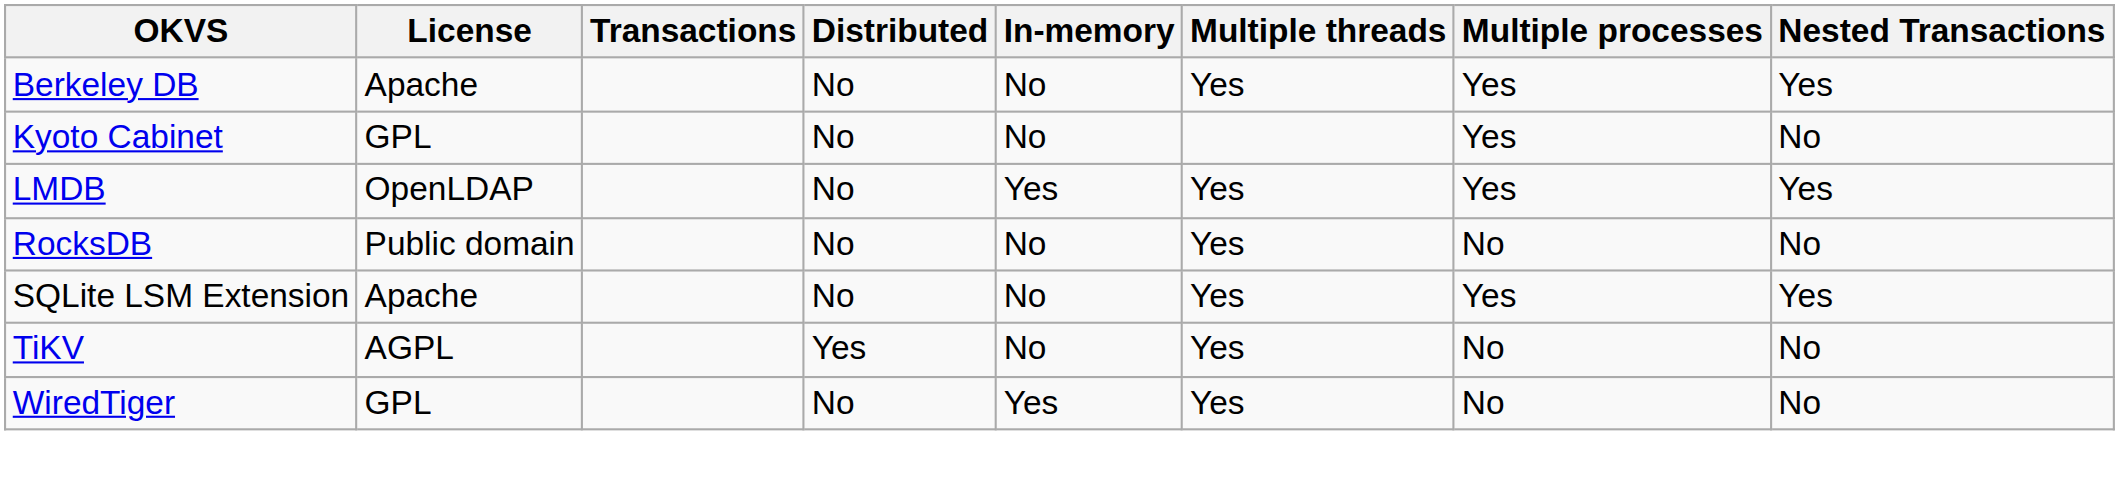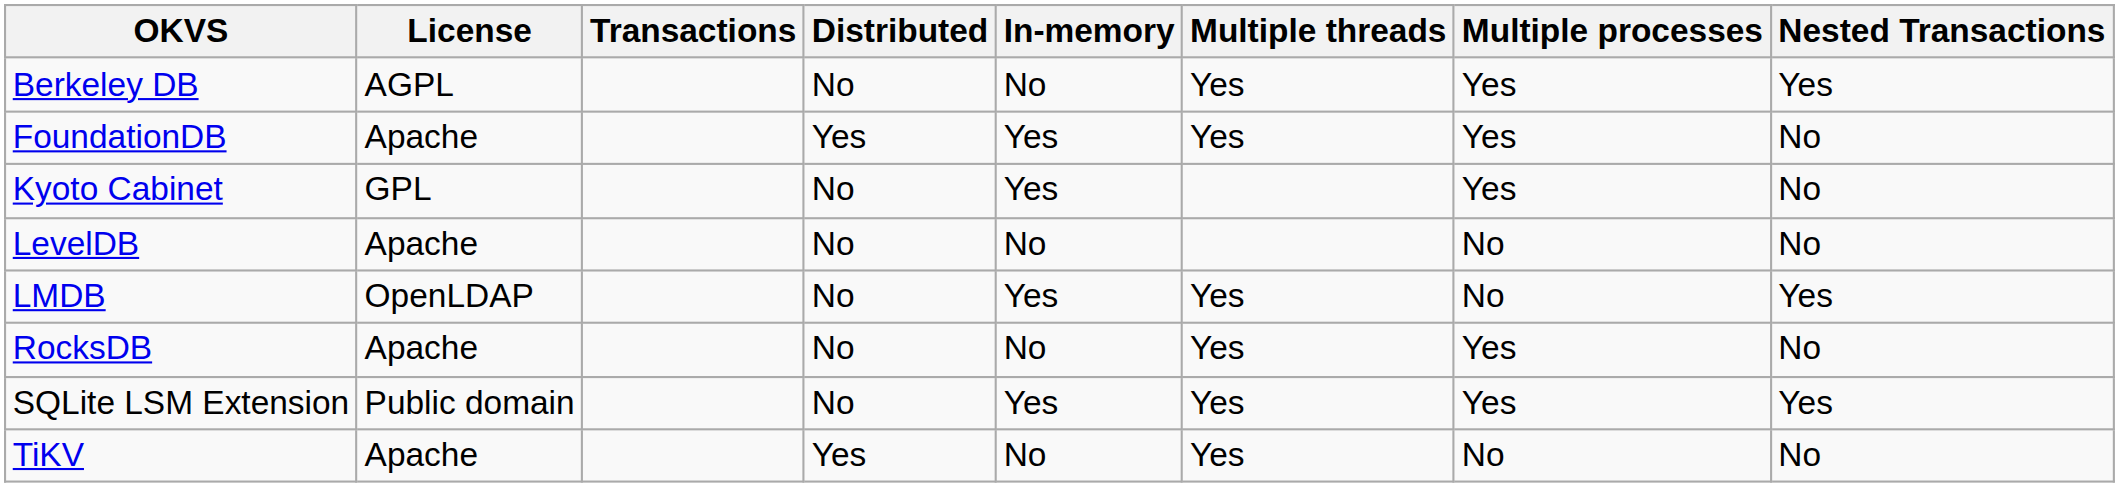 <table class="wikitable">
 <tr>
 <th>OKVS</th>
 <th>License</th>
 <th>Transactions</th>
 <th>Distributed</th>
 <th>In-memory</th>
 <th>Multiple threads</th>
 <th>Multiple processes</th>
 <th>Nested Transactions</th>
 </tr>
 <tr>
 <td><a href='#'>Berkeley DB</a></td>
-<td>Apache</td>
+<td>AGPL</td>
 <td></td>
 <td>No</td>
 <td>No</td>
 <td>Yes</td>
 <td>Yes</td>
 <td>Yes</td>
 </tr>
 <tr>
+<td><a href='#'>FoundationDB</a></td>
+<td>Apache</td>
+<td></td>
+<td>Yes</td>
+<td>Yes</td>
+<td>Yes</td>
+<td>Yes</td>
+<td>No</td>
+</tr>
+<tr>
 <td><a href='#'>Kyoto Cabinet</a></td>
 <td>GPL</td>
 <td></td>
 <td>No</td>
+<td>Yes</td>
+<td></td>
+<td>Yes</td>
+<td>No</td>
+</tr>
+<tr>
+<td><a href='#'>LevelDB</a></td>
+<td>Apache</td>
+<td></td>
+<td>No</td>
 <td>No</td>
 <td></td>
-<td>Yes</td>
+<td>No</td>
 <td>No</td>
 </tr>
 <tr>
 <td><a href='#'>LMDB</a></td>
 <td>OpenLDAP</td>
 <td></td>
 <td>No</td>
 <td>Yes</td>
 <td>Yes</td>
-<td>Yes</td>
+<td>No</td>
 <td>Yes</td>
 </tr>
 <tr>
 <td><a href='#'>RocksDB</a></td>
-<td>Public domain</td>
-<td></td>
-<td>No</td>
-<td>No</td>
-<td>Yes</td>
-<td>No</td>
-<td>No</td>
-</tr>
-<tr>
-<td>SQLite LSM Extension</td>
 <td>Apache</td>
 <td></td>
 <td>No</td>
 <td>No</td>
 <td>Yes</td>
 <td>Yes</td>
+<td>No</td>
+</tr>
+<tr>
+<td>SQLite LSM Extension</td>
+<td>Public domain</td>
+<td></td>
+<td>No</td>
+<td>Yes</td>
+<td>Yes</td>
+<td>Yes</td>
 <td>Yes</td>
 </tr>
 <tr>
 <td><a href='#'>TiKV</a></td>
-<td>AGPL</td>
+<td>Apache</td>
 <td></td>
 <td>Yes</td>
 <td>No</td>
 <td>Yes</td>
 <td>No</td>
 <td>No</td>
 </tr>
-<tr>
-<td><a href='#'>WiredTiger</a></td>
-<td>GPL</td>
-<td></td>
-<td>No</td>
-<td>Yes</td>
-<td>Yes</td>
-<td>No</td>
-<td>No</td>
-</tr>
 </table>
